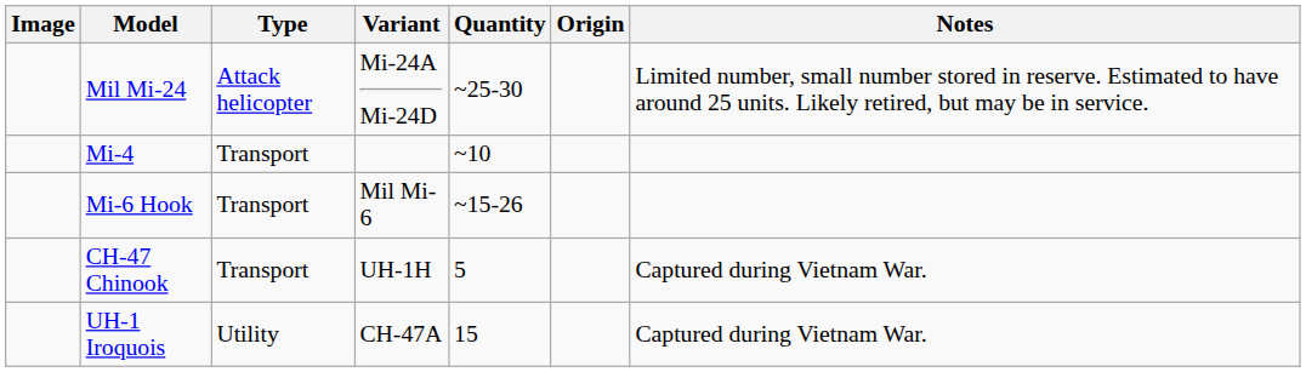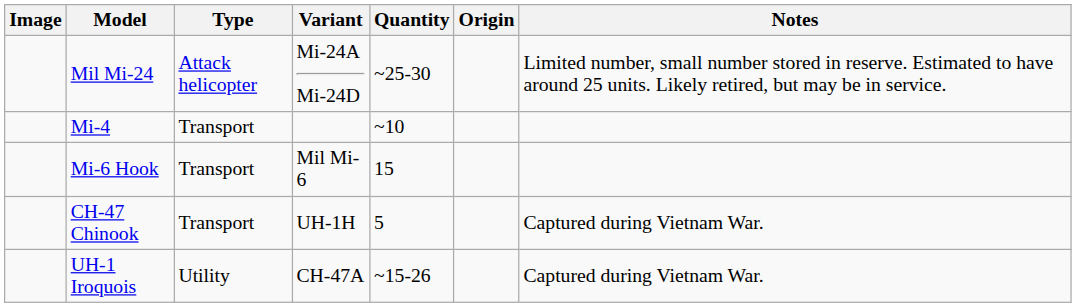 <table class="wikitable">
 <tr>
 <th>Image</th>
 <th>Model</th>
 <th>Type</th>
 <th>Variant</th>
 <th>Quantity</th>
 <th>Origin</th>
 <th>Notes</th>
 </tr>
 <tr>
 <td></td>
 <td><a href='#'>Mil Mi-24</a></td>
 <td><a href='#'>Attack helicopter</a></td>
 <td>Mi-24A <hr> Mi-24D</td>
 <td>~25-30</td>
 <td></td>
 <td>Limited number, small number stored in reserve. Estimated to have around 25 units. Likely retired, but may be in service.</td>
 </tr>
 <tr>
 <td></td>
 <td><a href='#'>Mi-4</a></td>
 <td>Transport</td>
 <td></td>
 <td>~10</td>
 <td></td>
 <td></td>
 </tr>
 <tr>
 <td></td>
 <td><a href='#'>Mi-6 Hook</a></td>
 <td>Transport</td>
 <td>Mil Mi-6</td>
-<td>~15-26</td>
+<td>15</td>
 <td></td>
 <td></td>
 </tr>
 <tr>
 <td></td>
 <td><a href='#'>CH-47 Chinook</a></td>
 <td>Transport</td>
 <td>UH-1H</td>
 <td>5</td>
 <td></td>
 <td>Captured during Vietnam War.</td>
 </tr>
 <tr>
 <td></td>
 <td><a href='#'>UH-1 Iroquois</a></td>
 <td>Utility</td>
 <td>CH-47A</td>
-<td>15</td>
+<td>~15-26</td>
 <td></td>
 <td>Captured during Vietnam War.</td>
 </tr>
 </table>
